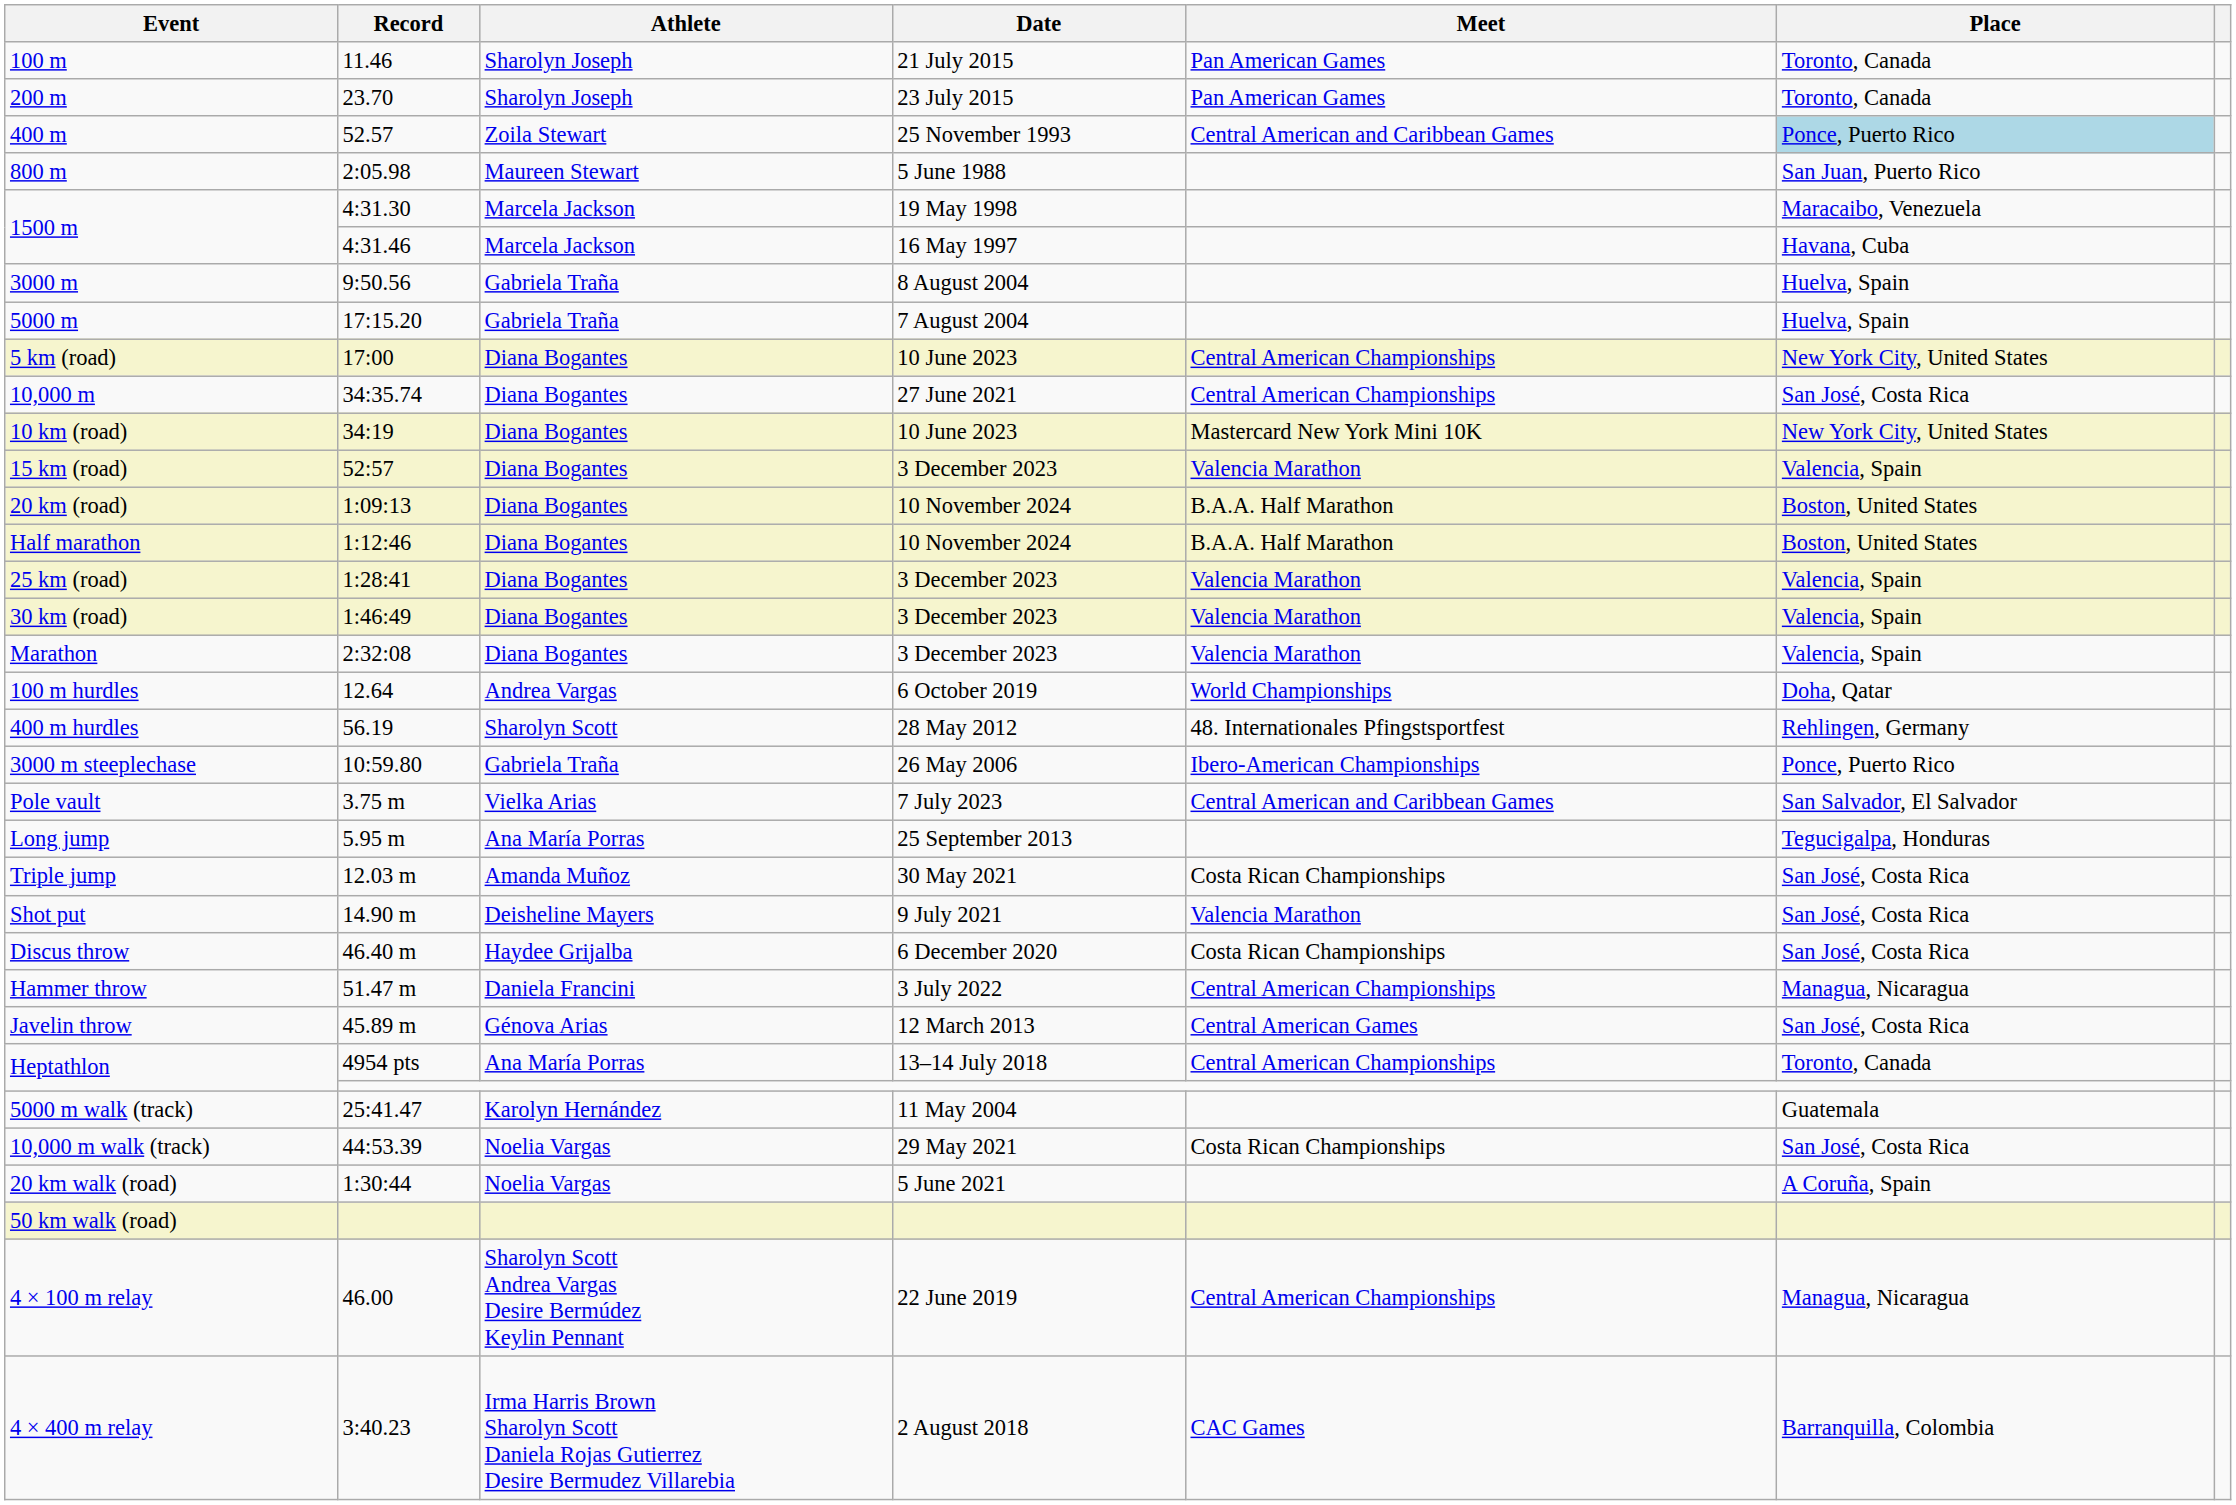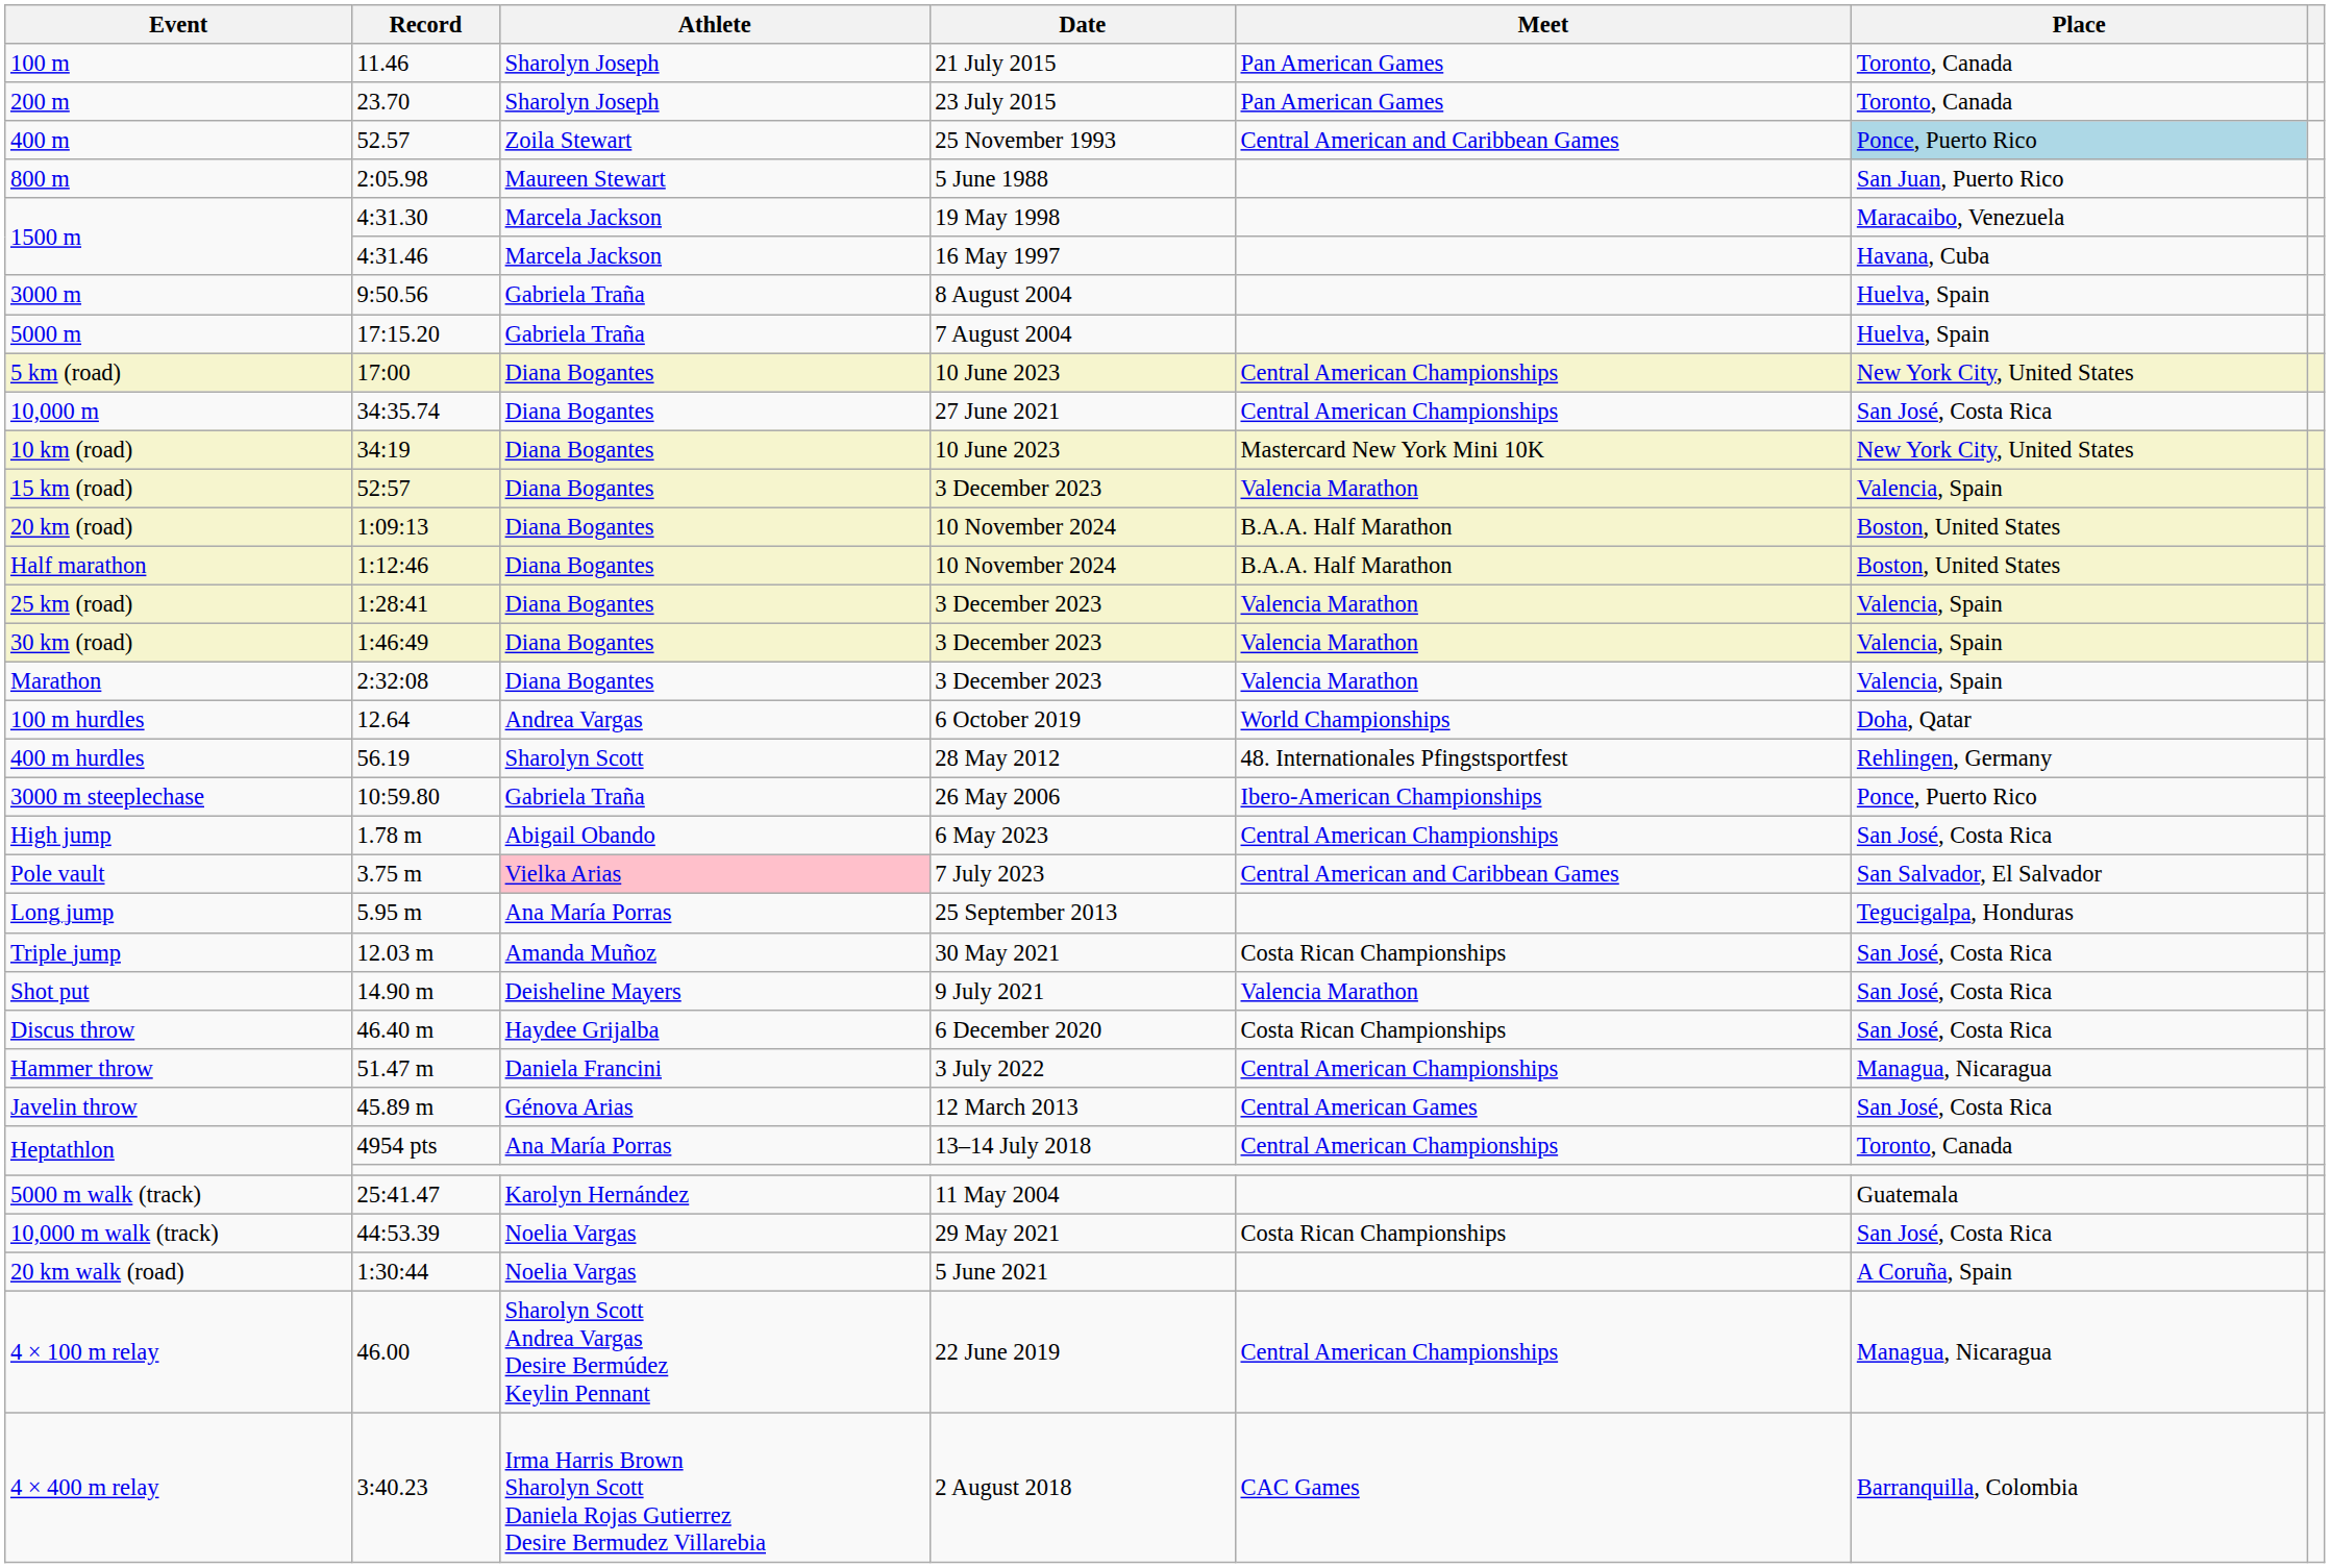 <table class="wikitable" style="font-size:95%; width: 95%;">
 <tr>
 <th>Event</th>
 <th>Record</th>
 <th>Athlete</th>
 <th>Date</th>
 <th>Meet</th>
 <th>Place</th>
 <th></th>
 </tr>
 <tr>
 <td><a href='#'>100 m</a></td>
 <td>11.46 </td>
 <td><a href='#'>Sharolyn Joseph</a></td>
 <td>21 July 2015</td>
 <td><a href='#'>Pan American Games</a></td>
 <td><a href='#'>Toronto</a>, Canada</td>
 <td></td>
 </tr>
 <tr>
 <td><a href='#'>200 m</a></td>
 <td>23.70 </td>
 <td><a href='#'>Sharolyn Joseph</a></td>
 <td>23 July 2015</td>
 <td><a href='#'>Pan American Games</a></td>
 <td><a href='#'>Toronto</a>, Canada</td>
 <td></td>
 </tr>
 <tr>
 <td><a href='#'>400 m</a></td>
 <td>52.57</td>
 <td><a href='#'>Zoila Stewart</a></td>
 <td>25 November 1993</td>
 <td><a href='#'>Central American and Caribbean Games</a></td>
 <td style="background: lightblue;"><a href='#'>Ponce</a>, Puerto Rico</td>
 <td></td>
 </tr>
 <tr>
 <td><a href='#'>800 m</a></td>
 <td>2:05.98</td>
 <td><a href='#'>Maureen Stewart</a></td>
 <td>5 June 1988</td>
 <td></td>
 <td><a href='#'>San Juan</a>, Puerto Rico</td>
 <td></td>
 </tr>
 <tr>
 <td rowspan=2><a href='#'>1500 m</a></td>
 <td>4:31.30</td>
 <td><a href='#'>Marcela Jackson</a></td>
 <td>19 May 1998</td>
 <td></td>
 <td><a href='#'>Maracaibo</a>, Venezuela</td>
 <td></td>
 </tr>
 <tr>
 <td>4:31.46</td>
 <td><a href='#'>Marcela Jackson</a></td>
 <td>16 May 1997</td>
 <td></td>
 <td><a href='#'>Havana</a>, Cuba</td>
 <td></td>
 </tr>
 <tr>
 <td><a href='#'>3000 m</a></td>
 <td>9:50.56</td>
 <td><a href='#'>Gabriela Traña</a></td>
 <td>8 August 2004</td>
 <td></td>
 <td><a href='#'>Huelva</a>, Spain</td>
 <td></td>
 </tr>
 <tr>
 <td><a href='#'>5000 m</a></td>
 <td>17:15.20</td>
 <td><a href='#'>Gabriela Traña</a></td>
 <td>7 August 2004</td>
 <td></td>
 <td><a href='#'>Huelva</a>, Spain</td>
 <td></td>
 </tr>
 <tr style="background:#f6F5CE;">
 <td><a href='#'>5 km</a> (road)</td>
 <td>17:00</td>
 <td><a href='#'>Diana Bogantes</a></td>
 <td>10 June 2023</td>
 <td><a href='#'>Central American Championships</a></td>
 <td><a href='#'>New York City</a>, United States</td>
 <td></td>
 </tr>
 <tr>
 <td><a href='#'>10,000 m</a></td>
 <td>34:35.74</td>
 <td><a href='#'>Diana Bogantes</a></td>
 <td>27 June 2021</td>
 <td><a href='#'>Central American Championships</a></td>
 <td><a href='#'>San José</a>, Costa Rica</td>
 <td></td>
 </tr>
 <tr style="background:#f6F5CE;">
 <td><a href='#'>10 km</a> (road)</td>
 <td>34:19</td>
 <td><a href='#'>Diana Bogantes</a></td>
 <td>10 June 2023</td>
 <td>Mastercard New York Mini 10K</td>
 <td><a href='#'>New York City</a>, United States</td>
 <td></td>
 </tr>
 <tr style="background:#f6F5CE;">
 <td><a href='#'>15 km</a> (road)</td>
 <td>52:57</td>
 <td><a href='#'>Diana Bogantes</a></td>
 <td>3 December 2023</td>
 <td><a href='#'>Valencia Marathon</a></td>
 <td><a href='#'>Valencia</a>, Spain</td>
 <td></td>
 </tr>
 <tr style="background:#f6F5CE;">
 <td><a href='#'>20 km</a> (road)</td>
 <td>1:09:13</td>
 <td><a href='#'>Diana Bogantes</a></td>
 <td>10 November 2024</td>
 <td>B.A.A. Half Marathon</td>
 <td><a href='#'>Boston</a>, United States</td>
 <td></td>
 </tr>
 <tr style="background:#f6F5CE;">
 <td><a href='#'>Half marathon</a></td>
 <td>1:12:46</td>
 <td><a href='#'>Diana Bogantes</a></td>
 <td>10 November 2024</td>
 <td>B.A.A. Half Marathon</td>
 <td><a href='#'>Boston</a>, United States</td>
 <td></td>
 </tr>
 <tr style="background:#f6F5CE;">
 <td><a href='#'>25 km</a> (road)</td>
 <td>1:28:41</td>
 <td><a href='#'>Diana Bogantes</a></td>
 <td>3 December 2023</td>
 <td><a href='#'>Valencia Marathon</a></td>
 <td><a href='#'>Valencia</a>, Spain</td>
 <td></td>
 </tr>
 <tr style="background:#f6F5CE;">
 <td><a href='#'>30 km</a> (road)</td>
 <td>1:46:49</td>
 <td><a href='#'>Diana Bogantes</a></td>
 <td>3 December 2023</td>
 <td><a href='#'>Valencia Marathon</a></td>
 <td><a href='#'>Valencia</a>, Spain</td>
 <td></td>
 </tr>
 <tr>
 <td><a href='#'>Marathon</a></td>
 <td>2:32:08</td>
 <td><a href='#'>Diana Bogantes</a></td>
 <td>3 December 2023</td>
 <td><a href='#'>Valencia Marathon</a></td>
 <td><a href='#'>Valencia</a>, Spain</td>
 <td></td>
 </tr>
 <tr>
 <td><a href='#'>100 m hurdles</a></td>
 <td>12.64 </td>
 <td><a href='#'>Andrea Vargas</a></td>
 <td>6 October 2019</td>
 <td><a href='#'>World Championships</a></td>
 <td><a href='#'>Doha</a>, Qatar</td>
 <td></td>
 </tr>
 <tr>
 <td><a href='#'>400 m hurdles</a></td>
 <td>56.19</td>
 <td><a href='#'>Sharolyn Scott</a></td>
 <td>28 May 2012</td>
 <td>48. Internationales Pfingstsportfest</td>
 <td><a href='#'>Rehlingen</a>, Germany</td>
 <td></td>
 </tr>
 <tr>
 <td><a href='#'>3000 m steeplechase</a></td>
 <td>10:59.80</td>
 <td><a href='#'>Gabriela Traña</a></td>
 <td>26 May 2006</td>
 <td><a href='#'>Ibero-American Championships</a></td>
 <td><a href='#'>Ponce</a>, Puerto Rico</td>
 <td></td>
 </tr>
 <tr>
+<td><a href='#'>High jump</a></td>
+<td>1.78 m</td>
+<td><a href='#'>Abigail Obando</a></td>
+<td>6 May 2023</td>
+<td><a href='#'>Central American Championships</a></td>
+<td><a href='#'>San José</a>, Costa Rica</td>
+<td></td>
+</tr>
+<tr>
 <td><a href='#'>Pole vault</a></td>
 <td>3.75 m</td>
-<td><a href='#'>Vielka Arias</a></td>
+<td style="background: pink;"><a href='#'>Vielka Arias</a></td>
 <td>7 July 2023</td>
 <td><a href='#'>Central American and Caribbean Games</a></td>
 <td><a href='#'>San Salvador</a>, El Salvador</td>
 <td></td>
 </tr>
 <tr>
 <td><a href='#'>Long jump</a></td>
 <td>5.95 m </td>
 <td><a href='#'>Ana María Porras</a></td>
 <td>25 September 2013</td>
 <td></td>
 <td><a href='#'>Tegucigalpa</a>, Honduras</td>
 <td></td>
 </tr>
 <tr>
 <td><a href='#'>Triple jump</a></td>
 <td>12.03 m </td>
 <td><a href='#'>Amanda Muñoz</a></td>
 <td>30 May 2021</td>
 <td>Costa Rican Championships</td>
 <td><a href='#'>San José</a>, Costa Rica</td>
 <td></td>
 </tr>
 <tr>
 <td><a href='#'>Shot put</a></td>
 <td>14.90 m</td>
 <td><a href='#'>Deisheline Mayers</a></td>
 <td>9 July 2021</td>
 <td><a href='#'>Valencia Marathon</a></td>
 <td><a href='#'>San José</a>, Costa Rica</td>
 <td></td>
 </tr>
 <tr>
 <td><a href='#'>Discus throw</a></td>
 <td>46.40 m</td>
 <td><a href='#'>Haydee Grijalba</a></td>
 <td>6 December 2020</td>
 <td>Costa Rican Championships</td>
 <td><a href='#'>San José</a>, Costa Rica</td>
 <td></td>
 </tr>
 <tr>
 <td><a href='#'>Hammer throw</a></td>
 <td>51.47 m</td>
 <td><a href='#'>Daniela Francini</a></td>
 <td>3 July 2022</td>
 <td><a href='#'>Central American Championships</a></td>
 <td><a href='#'>Managua</a>, Nicaragua</td>
 <td></td>
 </tr>
 <tr>
 <td><a href='#'>Javelin throw</a></td>
 <td>45.89 m</td>
 <td><a href='#'>Génova Arias</a></td>
 <td>12 March 2013</td>
 <td><a href='#'>Central American Games</a></td>
 <td><a href='#'>San José</a>, Costa Rica</td>
 <td></td>
 </tr>
 <tr>
 <td rowspan=2><a href='#'>Heptathlon</a></td>
 <td>4954 pts</td>
 <td><a href='#'>Ana María Porras</a></td>
 <td>13–14 July 2018</td>
 <td><a href='#'>Central American Championships</a></td>
 <td><a href='#'>Toronto</a>, Canada</td>
 <td></td>
 </tr>
 <tr>
 <td colspan=5></td>
 <td></td>
 </tr>
 <tr>
 <td><a href='#'>5000 m walk</a> (track)</td>
 <td>25:41.47</td>
 <td><a href='#'>Karolyn Hernández</a></td>
 <td>11 May 2004</td>
 <td></td>
 <td>Guatemala</td>
 <td></td>
 </tr>
 <tr>
 <td><a href='#'>10,000 m walk</a> (track)</td>
 <td>44:53.39</td>
 <td><a href='#'>Noelia Vargas</a></td>
 <td>29 May 2021</td>
 <td>Costa Rican Championships</td>
 <td><a href='#'>San José</a>, Costa Rica</td>
 <td></td>
 </tr>
 <tr>
 <td><a href='#'>20 km walk</a> (road)</td>
 <td>1:30:44</td>
 <td><a href='#'>Noelia Vargas</a></td>
 <td>5 June 2021</td>
 <td></td>
 <td><a href='#'>A Coruña</a>, Spain</td>
 <td></td>
 </tr>
-<tr style="background:#f6F5CE;">
-<td><a href='#'>50 km walk</a> (road)</td>
-<td></td>
-<td></td>
-<td></td>
-<td></td>
-<td></td>
-<td></td>
-</tr>
 <tr>
 <td><a href='#'>4 × 100 m relay</a></td>
 <td>46.00</td>
 <td><a href='#'>Sharolyn Scott</a><br><a href='#'>Andrea Vargas</a><br><a href='#'>Desire Bermúdez</a><br><a href='#'>Keylin Pennant</a></td>
 <td>22 June 2019</td>
 <td><a href='#'>Central American Championships</a></td>
 <td><a href='#'>Managua</a>, Nicaragua</td>
 <td></td>
 </tr>
 <tr>
 <td><a href='#'>4 × 400 m relay</a></td>
 <td>3:40.23</td>
 <td><br><a href='#'>Irma Harris Brown</a><br><a href='#'>Sharolyn Scott</a><br><a href='#'>Daniela Rojas Gutierrez</a><br><a href='#'>Desire Bermudez Villarebia</a></td>
 <td>2 August 2018</td>
 <td><a href='#'>CAC Games</a></td>
 <td><a href='#'>Barranquilla</a>, Colombia</td>
 <td></td>
 </tr>
 </table>
